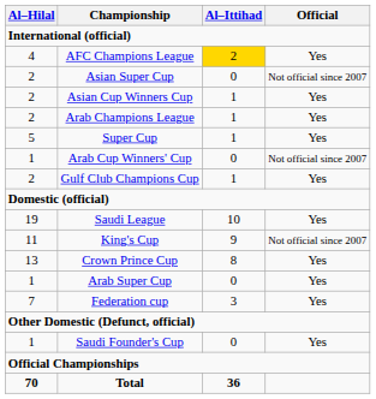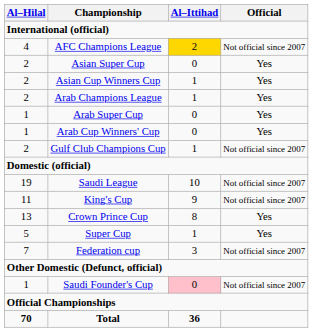 <table class="wikitable sortable" width="auto" align="center">
 <tr>
 <th><a href='#'>Al–Hilal</a></th>
 <th>Championship</th>
 <th><a href='#'>Al–Ittihad</a></th>
 <th>Official</th>
 </tr>
 <tr>
 <td colspan="4"><strong>International (official)</strong></td>
 </tr>
 <tr align="center">
 <td>4</td>
 <td><a href='#'>AFC Champions League</a></td>
 <td style="background: gold;">2</td>
-<td>Yes</td>
+<td><small>Not official since 2007</small></td>
 </tr>
 <tr align="center">
 <td>2</td>
 <td><a href='#'>Asian Super Cup</a></td>
 <td>0</td>
-<td><small>Not official since 2007</small></td>
+<td>Yes</td>
 </tr>
 <tr align="center">
 <td>2</td>
 <td><a href='#'>Asian Cup Winners Cup</a></td>
 <td>1</td>
 <td>Yes</td>
 </tr>
 <tr align="center">
 <td>2</td>
 <td><a href='#'>Arab Champions League</a></td>
 <td>1</td>
 <td>Yes</td>
 </tr>
 <tr align="center">
-<td>5</td>
-<td><a href='#'>Super Cup</a></td>
 <td>1</td>
+<td><a href='#'>Arab Super Cup</a></td>
+<td>0</td>
 <td>Yes</td>
 </tr>
 <tr align="center">
 <td>1</td>
 <td><a href='#'>Arab Cup Winners' Cup</a></td>
 <td>0</td>
-<td><small>Not official since 2007</small></td>
+<td>Yes</td>
 </tr>
 <tr align="center">
 <td>2</td>
 <td><a href='#'>Gulf Club Champions Cup</a></td>
 <td>1</td>
-<td>Yes</td>
+<td><small>Not official since 2007</small></td>
 </tr>
 <tr>
 <td colspan="4"><strong>Domestic (official)</strong></td>
 </tr>
 <tr align="center">
 <td>19</td>
 <td><a href='#'>Saudi League</a></td>
 <td>10</td>
-<td>Yes</td>
+<td><small>Not official since 2007</small></td>
 </tr>
 <tr align="center">
 <td>11</td>
 <td><a href='#'>King's Cup</a></td>
 <td>9</td>
 <td><small>Not official since 2007</small></td>
 </tr>
 <tr align="center">
 <td>13</td>
 <td><a href='#'>Crown Prince Cup</a></td>
 <td>8</td>
 <td>Yes</td>
 </tr>
 <tr align="center">
+<td>5</td>
+<td><a href='#'>Super Cup</a></td>
 <td>1</td>
-<td><a href='#'>Arab Super Cup</a></td>
-<td>0</td>
 <td>Yes</td>
 </tr>
 <tr align="center">
 <td>7</td>
 <td><a href='#'>Federation cup</a></td>
 <td>3</td>
-<td>Yes</td>
+<td><small>Not official since 2007</small></td>
 </tr>
 <tr>
 <td colspan="4"><strong>Other Domestic (Defunct, official)</strong></td>
 </tr>
 <tr align="center">
 <td>1</td>
 <td><a href='#'>Saudi Founder's Cup</a></td>
-<td>0</td>
-<td>Yes</td>
+<td style="background: pink;">0</td>
+<td><small>Not official since 2007</small></td>
 </tr>
 <tr>
 <td colspan="4"><strong>Official Championships</strong></td>
 </tr>
 <tr align="center">
 <td><strong>70</strong></td>
 <td><strong>Total</strong></td>
 <td><strong>36</strong></td>
 <td></td>
 </tr>
 </table>
